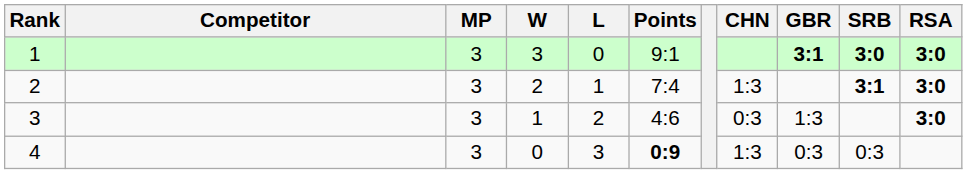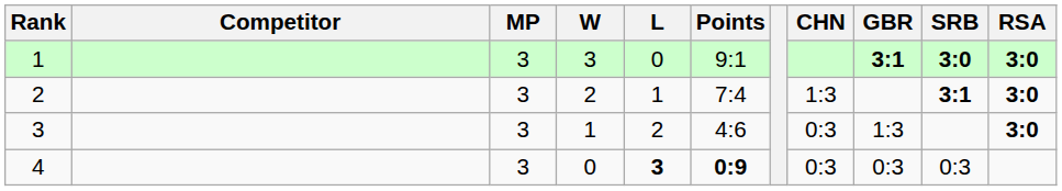 <table class="wikitable" style="text-align:center">
 <tr>
 <th>Rank</th>
 <th style="width:18em">Competitor</th>
 <th style="width:2.5em">MP</th>
 <th style="width:2.5em">W</th>
 <th style="width:2.5em">L</th>
 <th>Points</th>
 <th rowspan="5"> </th>
 <th style="width:2.5em">CHN</th>
 <th style="width:2.5em">GBR</th>
 <th style="width:2.5em">SRB</th>
 <th style="width:2.5em">RSA</th>
 </tr>
 <tr style="background:#cfc;">
 <td>1</td>
 <td style="text-align:left"></td>
 <td>3</td>
 <td>3</td>
 <td>0</td>
 <td>9:1</td>
 <td></td>
 <td><strong>3:1</strong></td>
 <td><strong>3:0</strong></td>
 <td><strong>3:0</strong></td>
 </tr>
 <tr>
 <td>2</td>
 <td style="text-align:left"></td>
 <td>3</td>
 <td>2</td>
 <td>1</td>
 <td>7:4</td>
 <td>1:3</td>
 <td></td>
 <td><strong>3:1</strong></td>
 <td><strong>3:0</strong></td>
 </tr>
 <tr>
 <td>3</td>
 <td style="text-align:left"></td>
 <td>3</td>
 <td>1</td>
 <td>2</td>
 <td>4:6</td>
 <td>0:3</td>
 <td>1:3</td>
 <td></td>
 <td><strong>3:0</strong></td>
 </tr>
 <tr>
 <td>4</td>
 <td style="text-align:left"></td>
 <td>3</td>
 <td>0</td>
-<td>3</td>
+<td><strong>3</strong></td>
 <td><strong>0:9</strong></td>
-<td>1:3</td>
+<td>0:3</td>
 <td>0:3</td>
 <td>0:3</td>
 <td></td>
 </tr>
 </table>
